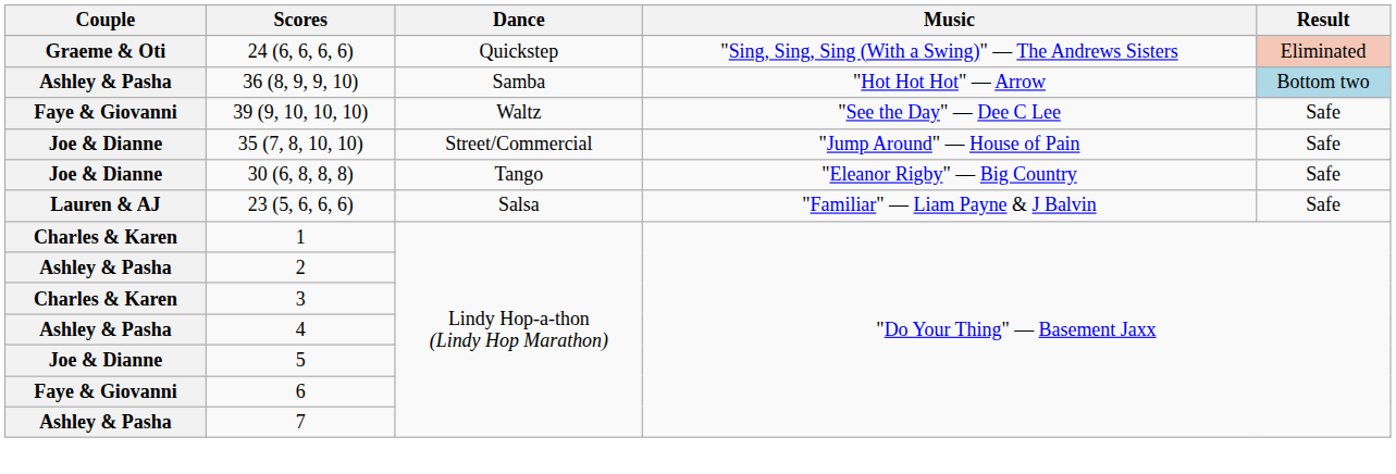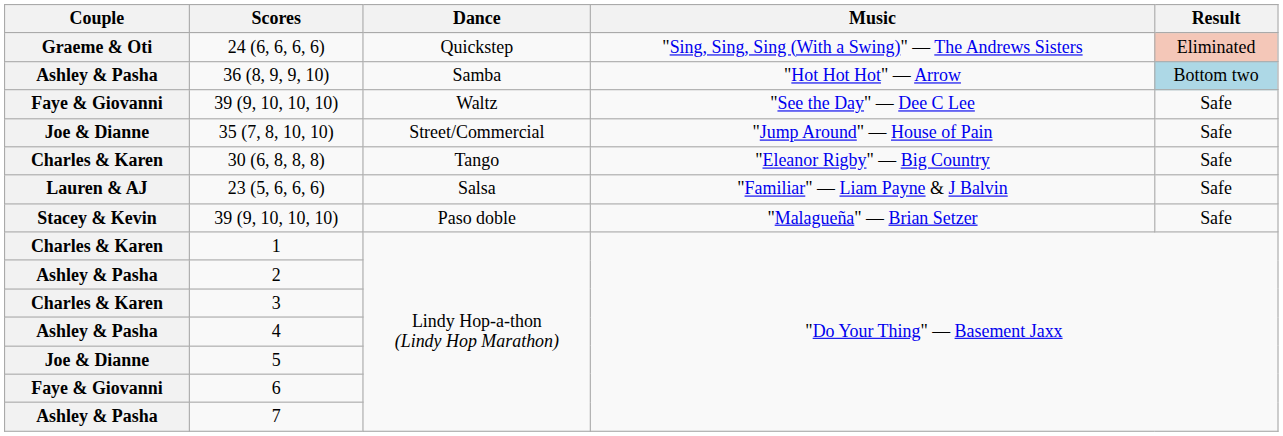 <table class="wikitable sortable" style="text-align:center; width:90%">
 <tr>
 <th scope="col">Couple</th>
 <th scope="col">Scores</th>
 <th scope="col" class="unsortable">Dance</th>
 <th scope="col" class="unsortable">Music</th>
 <th scope="col" class="unsortable">Result</th>
 </tr>
 <tr>
 <th scope="row">Graeme & Oti</th>
 <td>24 (6, 6, 6, 6)</td>
 <td>Quickstep</td>
 <td>"<a href='#'>Sing, Sing, Sing (With a Swing)</a>" — <a href='#'>The Andrews Sisters</a></td>
 <td bgcolor="f4c7b8">Eliminated</td>
 </tr>
 <tr>
 <th scope="row">Ashley & Pasha</th>
 <td>36 (8, 9, 9, 10)</td>
 <td>Samba</td>
 <td>"<a href='#'>Hot Hot Hot</a>" — <a href='#'>Arrow</a></td>
 <td bgcolor="lightblue">Bottom two</td>
 </tr>
 <tr>
 <th scope="row">Faye & Giovanni</th>
 <td>39 (9, 10, 10, 10)</td>
 <td>Waltz</td>
 <td>"<a href='#'>See the Day</a>" — <a href='#'>Dee C Lee</a></td>
 <td>Safe</td>
 </tr>
 <tr>
 <th scope="row">Joe & Dianne</th>
 <td>35 (7, 8, 10, 10)</td>
 <td>Street/Commercial</td>
 <td>"<a href='#'>Jump Around</a>" — <a href='#'>House of Pain</a></td>
 <td>Safe</td>
 </tr>
 <tr>
-<th scope="row">Joe & Dianne</th>
+<th scope="row">Charles & Karen</th>
 <td>30 (6, 8, 8, 8)</td>
 <td>Tango</td>
 <td>"<a href='#'>Eleanor Rigby</a>" — <a href='#'>Big Country</a></td>
 <td>Safe</td>
 </tr>
 <tr>
 <th scope="row">Lauren & AJ</th>
 <td>23 (5, 6, 6, 6)</td>
 <td>Salsa</td>
 <td>"<a href='#'>Familiar</a>" — <a href='#'>Liam Payne</a> & <a href='#'>J Balvin</a></td>
+<td>Safe</td>
+</tr>
+<tr>
+<th scope="row">Stacey & Kevin</th>
+<td>39 (9, 10, 10, 10)</td>
+<td>Paso doble</td>
+<td>"<a href='#'>Malagueña</a>" — <a href='#'>Brian Setzer</a></td>
 <td>Safe</td>
 </tr>
 <tr>
 <th scope="row">Charles & Karen</th>
 <td>1</td>
 <td rowspan="7">Lindy Hop-a-thon<br><em>(Lindy Hop Marathon)</em></td>
 <td colspan="2" rowspan="7">"<a href='#'>Do Your Thing</a>" — <a href='#'>Basement Jaxx</a></td>
 </tr>
 <tr>
 <th scope="row">Ashley & Pasha</th>
 <td>2</td>
 </tr>
 <tr>
 <th scope="row">Charles & Karen</th>
 <td>3</td>
 </tr>
 <tr>
 <th scope="row">Ashley & Pasha</th>
 <td>4</td>
 </tr>
 <tr>
 <th scope="row">Joe & Dianne</th>
 <td>5</td>
 </tr>
 <tr>
 <th scope="row">Faye & Giovanni</th>
 <td>6</td>
 </tr>
 <tr>
 <th scope="row">Ashley & Pasha</th>
 <td>7</td>
 </tr>
 </table>
